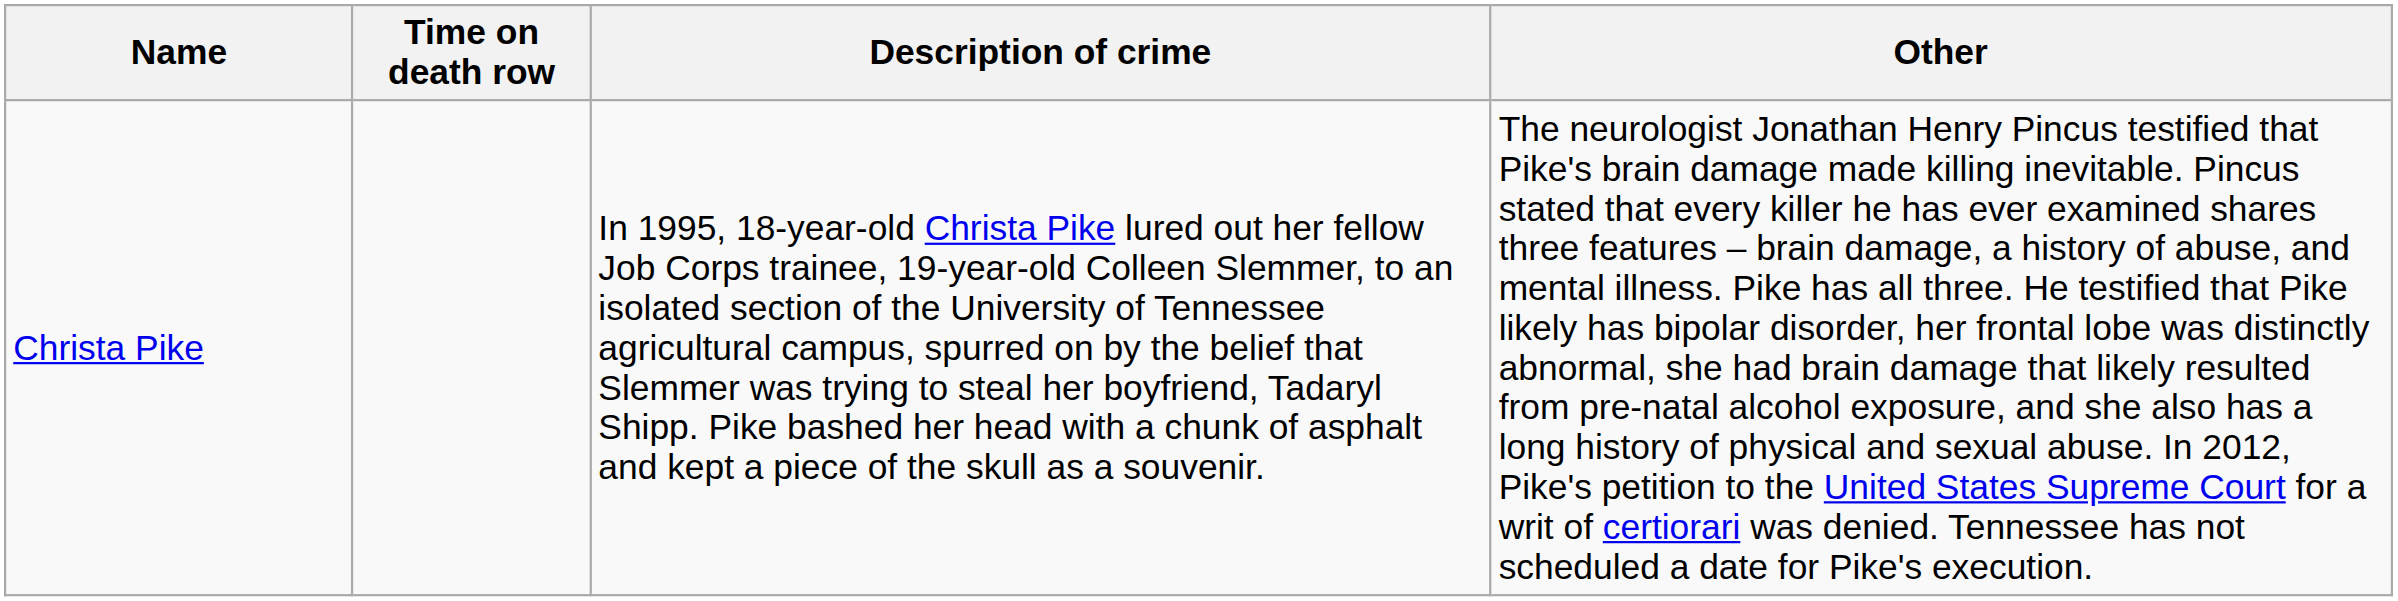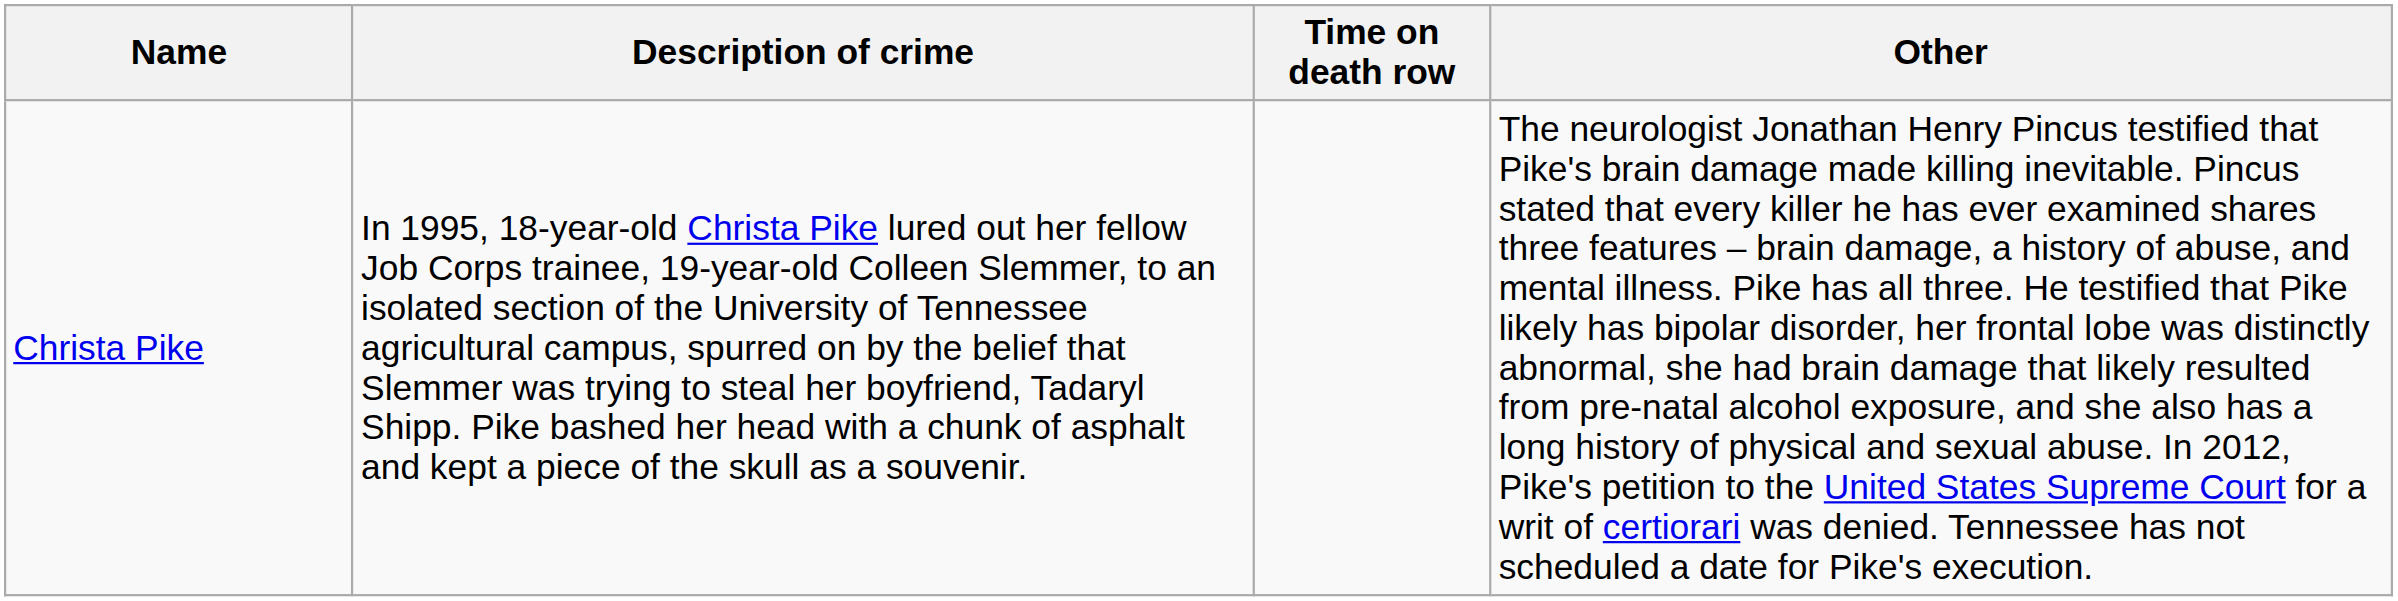 <table class="wikitable sortable">
 <tr>
 <th style="width:150px;"><strong>Name</strong></th>
+<th style="width:400px;"><strong>Description of crime</strong></th>
 <th style="width:100px;"><strong>Time on death row</strong></th>
-<th style="width:400px;"><strong>Description of crime</strong></th>
 <th style="width:400px;"><strong>Other</strong></th>
 </tr>
 <tr>
 <td><a href='#'>Christa Pike</a></td>
+<td>In 1995, 18-year-old <a href='#'>Christa Pike</a> lured out her fellow Job Corps trainee, 19-year-old Colleen Slemmer, to an isolated section of the University of Tennessee agricultural campus, spurred on by the belief that Slemmer was trying to steal her boyfriend, Tadaryl Shipp. Pike bashed her head with a chunk of asphalt and kept a piece of the skull as a souvenir.</td>
 <td></td>
-<td>In 1995, 18-year-old <a href='#'>Christa Pike</a> lured out her fellow Job Corps trainee, 19-year-old Colleen Slemmer, to an isolated section of the University of Tennessee agricultural campus, spurred on by the belief that Slemmer was trying to steal her boyfriend, Tadaryl Shipp. Pike bashed her head with a chunk of asphalt and kept a piece of the skull as a souvenir.</td>
 <td>The neurologist Jonathan Henry Pincus testified that Pike's brain damage made killing inevitable. Pincus stated that every killer he has ever examined shares three features – brain damage, a history of abuse, and mental illness. Pike has all three. He testified that Pike likely has bipolar disorder, her frontal lobe was distinctly abnormal, she had brain damage that likely resulted from pre-natal alcohol exposure, and she also has a long history of physical and sexual abuse. In 2012, Pike's petition to the <a href='#'>United States Supreme Court</a> for a writ of <a href='#'>certiorari</a> was denied. Tennessee has not scheduled a date for Pike's execution.</td>
 </tr>
 </table>
